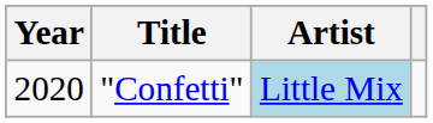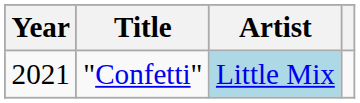 <table class="wikitable plainrowheaders sortable">
 <tr>
 <th scope="col">Year</th>
 <th scope="col">Title</th>
 <th scope="col">Artist</th>
 <th style="text-align: center;" class="unsortable"></th>
 </tr>
 <tr>
-<td>2020</td>
+<td>2021</td>
 <td>"<a href='#'>Confetti</a>"</td>
 <td style="background: lightblue;"><a href='#'>Little Mix</a></td>
 <td style="text-align: center;"></td>
 </tr>
 </table>
